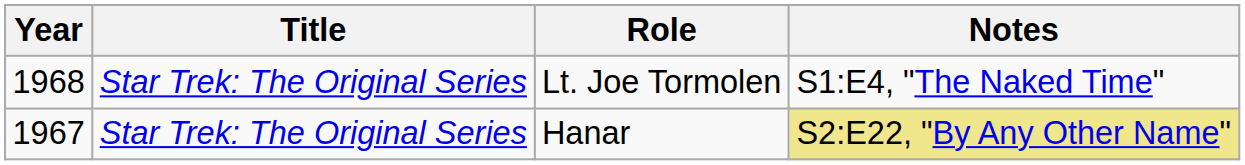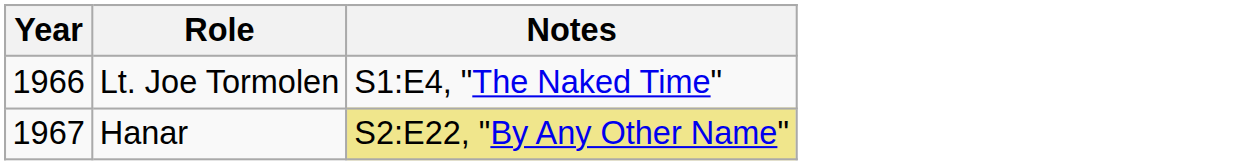 <table class="wikitable">
 <tr>
 <th>Year</th>
-<th>Title</th>
 <th>Role</th>
 <th>Notes</th>
 </tr>
 <tr>
-<td>1968</td>
-<td><em><a href='#'>Star Trek: The Original Series</a></em></td>
+<td>1966</td>
 <td>Lt. Joe Tormolen</td>
 <td>S1:E4, "<a href='#'>The Naked Time</a>"</td>
 </tr>
 <tr>
 <td>1967</td>
-<td><em><a href='#'>Star Trek: The Original Series</a></em></td>
 <td>Hanar</td>
 <td style="background: khaki;">S2:E22, "<a href='#'>By Any Other Name</a>"</td>
 </tr>
 </table>
